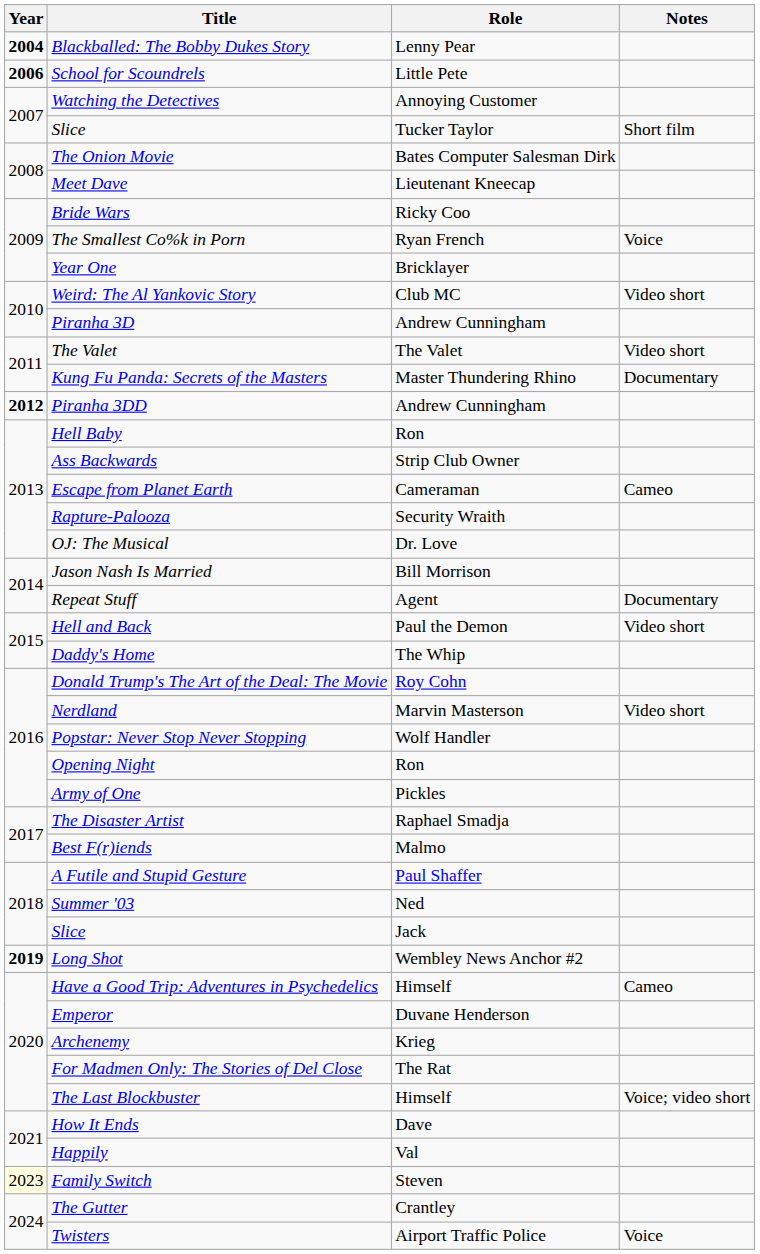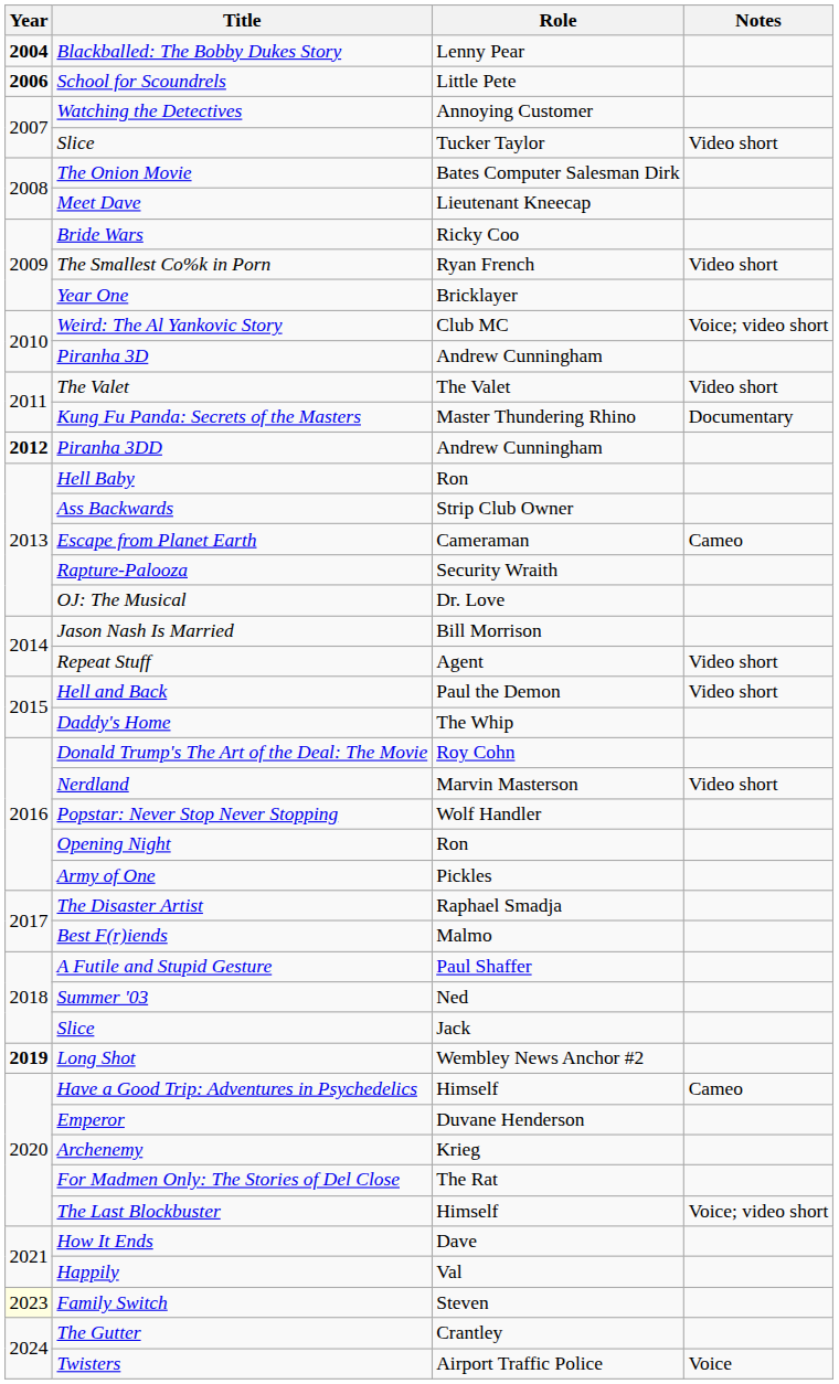 <table class="wikitable sortable">
 <tr>
 <th>Year</th>
 <th>Title</th>
 <th>Role</th>
 <th>Notes</th>
 </tr>
 <tr>
 <td><strong>2004</strong></td>
 <td><em><a href='#'>Blackballed: The Bobby Dukes Story</a></em></td>
 <td>Lenny Pear</td>
 <td></td>
 </tr>
 <tr>
 <td><strong>2006</strong></td>
 <td><em><a href='#'>School for Scoundrels</a></em></td>
 <td>Little Pete</td>
 <td></td>
 </tr>
 <tr>
 <td rowspan=2>2007</td>
 <td><em><a href='#'>Watching the Detectives</a></em></td>
 <td>Annoying Customer</td>
 <td></td>
 </tr>
 <tr>
 <td><em>Slice</em></td>
 <td>Tucker Taylor</td>
-<td>Short film</td>
+<td>Video short</td>
 </tr>
 <tr>
 <td rowspan=2>2008</td>
 <td><em><a href='#'>The Onion Movie</a></em></td>
 <td>Bates Computer Salesman Dirk</td>
 <td></td>
 </tr>
 <tr>
 <td><em><a href='#'>Meet Dave</a></em></td>
 <td>Lieutenant Kneecap</td>
 <td></td>
 </tr>
 <tr>
 <td rowspan=3>2009</td>
 <td><em><a href='#'>Bride Wars</a></em></td>
 <td>Ricky Coo</td>
 <td></td>
 </tr>
 <tr>
 <td><em>The Smallest Co%k in Porn</em></td>
 <td>Ryan French</td>
-<td>Voice</td>
+<td>Video short</td>
 </tr>
 <tr>
 <td><em><a href='#'>Year One</a></em></td>
 <td>Bricklayer</td>
 <td></td>
 </tr>
 <tr>
 <td rowspan=2>2010</td>
 <td><em><a href='#'>Weird: The Al Yankovic Story</a></em></td>
 <td>Club MC</td>
-<td>Video short</td>
+<td>Voice; video short</td>
 </tr>
 <tr>
 <td><em><a href='#'>Piranha 3D</a></em></td>
 <td>Andrew Cunningham</td>
 <td></td>
 </tr>
 <tr>
 <td rowspan=2>2011</td>
 <td><em>The Valet</em></td>
 <td>The Valet</td>
 <td>Video short</td>
 </tr>
 <tr>
 <td><em><a href='#'>Kung Fu Panda: Secrets of the Masters</a></em></td>
 <td>Master Thundering Rhino</td>
 <td>Documentary</td>
 </tr>
 <tr>
 <td><strong>2012</strong></td>
 <td><em><a href='#'>Piranha 3DD</a></em></td>
 <td>Andrew Cunningham</td>
 <td></td>
 </tr>
 <tr>
 <td rowspan=5>2013</td>
 <td><em><a href='#'>Hell Baby</a></em></td>
 <td>Ron</td>
 <td></td>
 </tr>
 <tr>
 <td><em><a href='#'>Ass Backwards</a></em></td>
 <td>Strip Club Owner</td>
 <td></td>
 </tr>
 <tr>
 <td><em><a href='#'>Escape from Planet Earth</a></em></td>
 <td>Cameraman</td>
 <td>Cameo</td>
 </tr>
 <tr>
 <td><em><a href='#'>Rapture-Palooza</a></em></td>
 <td>Security Wraith</td>
 <td></td>
 </tr>
 <tr>
 <td><em>OJ: The Musical</em></td>
 <td>Dr. Love</td>
 <td></td>
 </tr>
 <tr>
 <td rowspan=2>2014</td>
 <td><em>Jason Nash Is Married</em></td>
 <td>Bill Morrison</td>
 <td></td>
 </tr>
 <tr>
 <td><em>Repeat Stuff</em></td>
 <td>Agent</td>
-<td>Documentary</td>
+<td>Video short</td>
 </tr>
 <tr>
 <td rowspan=2>2015</td>
 <td><em><a href='#'>Hell and Back</a></em></td>
 <td>Paul the Demon</td>
 <td>Video short</td>
 </tr>
 <tr>
 <td><em><a href='#'>Daddy's Home</a></em></td>
 <td>The Whip</td>
 <td></td>
 </tr>
 <tr>
 <td rowspan=5>2016</td>
 <td><em><a href='#'>Donald Trump's The Art of the Deal: The Movie</a></em></td>
 <td><a href='#'>Roy Cohn</a></td>
 <td></td>
 </tr>
 <tr>
 <td><em><a href='#'>Nerdland</a></em></td>
 <td>Marvin Masterson</td>
 <td>Video short</td>
 </tr>
 <tr>
 <td><em><a href='#'>Popstar: Never Stop Never Stopping</a></em></td>
 <td>Wolf Handler</td>
 <td></td>
 </tr>
 <tr>
 <td><em><a href='#'>Opening Night</a></em></td>
 <td>Ron</td>
 <td></td>
 </tr>
 <tr>
 <td><em><a href='#'>Army of One</a></em></td>
 <td>Pickles</td>
 <td></td>
 </tr>
 <tr>
 <td rowspan=2>2017</td>
 <td><em><a href='#'>The Disaster Artist</a></em></td>
 <td>Raphael Smadja</td>
 <td></td>
 </tr>
 <tr>
 <td><em><a href='#'>Best F(r)iends</a></em></td>
 <td>Malmo</td>
 <td></td>
 </tr>
 <tr>
 <td rowspan=3>2018</td>
 <td><em><a href='#'>A Futile and Stupid Gesture</a></em></td>
 <td><a href='#'>Paul Shaffer</a></td>
 <td></td>
 </tr>
 <tr>
 <td><em><a href='#'>Summer '03</a></em></td>
 <td>Ned</td>
 <td></td>
 </tr>
 <tr>
 <td><em><a href='#'>Slice</a></em></td>
 <td>Jack</td>
 <td></td>
 </tr>
 <tr>
 <td><strong>2019</strong></td>
 <td><em><a href='#'>Long Shot</a></em></td>
 <td>Wembley News Anchor #2</td>
 <td></td>
 </tr>
 <tr>
 <td rowspan=5>2020</td>
 <td><em><a href='#'>Have a Good Trip: Adventures in Psychedelics</a></em></td>
 <td>Himself</td>
 <td>Cameo</td>
 </tr>
 <tr>
 <td><em><a href='#'>Emperor</a></em></td>
 <td>Duvane Henderson</td>
 <td></td>
 </tr>
 <tr>
 <td><em><a href='#'>Archenemy</a></em></td>
 <td>Krieg</td>
 <td></td>
 </tr>
 <tr>
 <td><em><a href='#'>For Madmen Only: The Stories of Del Close</a></em></td>
 <td>The Rat</td>
 <td></td>
 </tr>
 <tr>
 <td><em><a href='#'>The Last Blockbuster</a></em></td>
 <td>Himself</td>
 <td>Voice; video short</td>
 </tr>
 <tr>
 <td rowspan=2>2021</td>
 <td><em><a href='#'>How It Ends</a></em></td>
 <td>Dave</td>
 <td></td>
 </tr>
 <tr>
 <td><em><a href='#'>Happily</a></em></td>
 <td>Val</td>
 <td></td>
 </tr>
 <tr>
 <td style="background: lightyellow;">2023</td>
 <td><em><a href='#'>Family Switch</a></em></td>
 <td>Steven</td>
 <td></td>
 </tr>
 <tr>
 <td rowspan=2>2024</td>
 <td><em><a href='#'>The Gutter</a></em></td>
 <td>Crantley</td>
 <td></td>
 </tr>
 <tr>
 <td><em><a href='#'>Twisters</a></em></td>
 <td>Airport Traffic Police</td>
 <td>Voice</td>
 </tr>
 </table>
